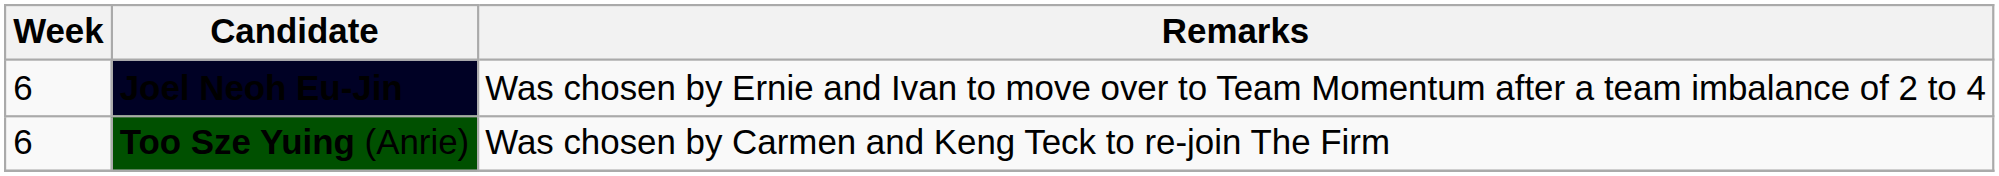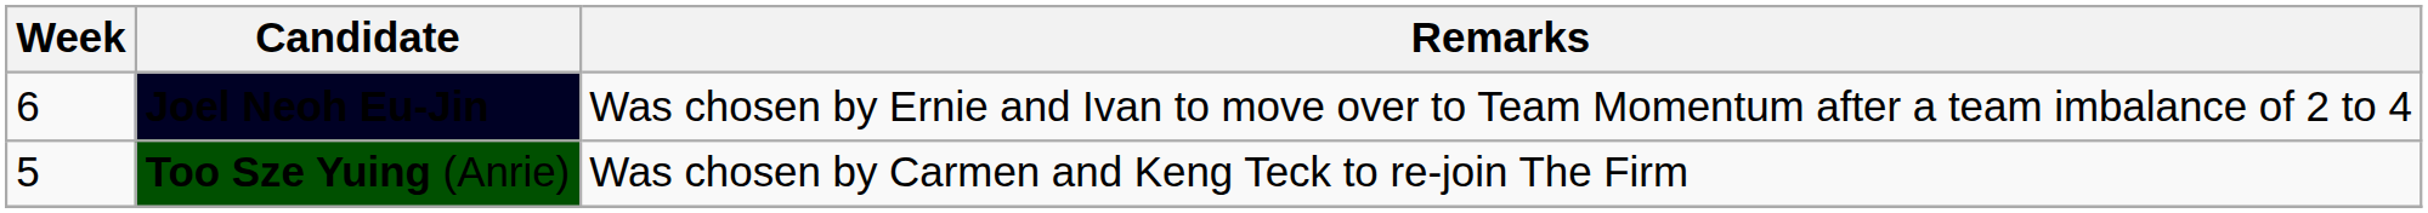 <table class="wikitable">
 <tr>
 <th>Week</th>
 <th>Candidate</th>
 <th>Remarks</th>
 </tr>
 <tr>
 <td>6</td>
 <td bgcolor="RGB(0, 127, 255)"><strong>Joel Neoh Eu-Jin</strong></td>
 <td>Was chosen by Ernie and Ivan to move over to Team Momentum after a team imbalance of 2 to 4</td>
 </tr>
 <tr>
-<td>6</td>
+<td>5</td>
 <td bgcolor="RGB(255, 215, 0)"><strong>Too Sze Yuing</strong> (Anrie)</td>
 <td>Was chosen by Carmen and Keng Teck to re-join The Firm</td>
 </tr>
 <tr>
 </tr>
 </table>
